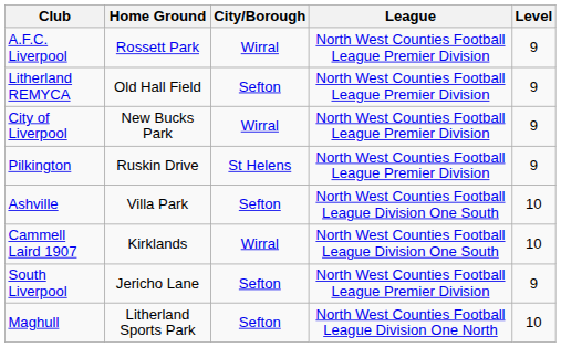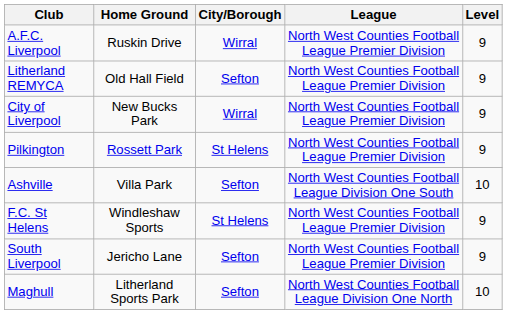 <table class="wikitable sortable" border="1" style="text-align:center;">
 <tr>
 <th>Club<br></th>
 <th>Home Ground</th>
 <th>City/Borough</th>
 <th>League</th>
 <th>Level</th>
 </tr>
 <tr>
 <td style="text-align:left;"><a href='#'>A.F.C. Liverpool</a></td>
-<td><a href='#'>Rossett Park</a></td>
+<td>Ruskin Drive</td>
 <td><a href='#'>Wirral</a></td>
 <td><a href='#'>North West Counties Football League Premier Division</a></td>
 <td>9</td>
 </tr>
 <tr>
 <td style="text-align:left;"><a href='#'>Litherland REMYCA</a></td>
 <td>Old Hall Field</td>
 <td><a href='#'>Sefton</a></td>
 <td><a href='#'>North West Counties Football League Premier Division</a></td>
 <td>9</td>
 </tr>
 <tr>
 <td style="text-align:left;"><a href='#'>City of Liverpool</a></td>
 <td>New Bucks Park</td>
 <td><a href='#'>Wirral</a></td>
 <td><a href='#'>North West Counties Football League Premier Division</a></td>
 <td>9</td>
 </tr>
 <tr>
 <td style="text-align:left;"><a href='#'>Pilkington</a></td>
-<td>Ruskin Drive</td>
+<td><a href='#'>Rossett Park</a></td>
 <td><a href='#'>St Helens</a></td>
 <td><a href='#'>North West Counties Football League Premier Division</a></td>
 <td>9</td>
 </tr>
 <tr>
 <td style="text-align:left;"><a href='#'>Ashville</a></td>
 <td>Villa Park</td>
 <td><a href='#'>Sefton</a></td>
 <td><a href='#'>North West Counties Football League Division One South</a></td>
 <td>10</td>
 </tr>
 <tr>
-<td style="text-align:left;"><a href='#'>Cammell Laird 1907</a></td>
-<td>Kirklands</td>
-<td><a href='#'>Wirral</a></td>
-<td><a href='#'>North West Counties Football League Division One South</a></td>
-<td>10</td>
+<td style="text-align:left;"><a href='#'>F.C. St Helens</a></td>
+<td>Windleshaw Sports</td>
+<td><a href='#'>St Helens</a></td>
+<td><a href='#'>North West Counties Football League Premier Division</a></td>
+<td>9</td>
 </tr>
 <tr>
 <td style="text-align:left;"><a href='#'>South Liverpool</a></td>
 <td>Jericho Lane</td>
 <td><a href='#'>Sefton</a></td>
 <td><a href='#'>North West Counties Football League Premier Division</a></td>
 <td>9</td>
 </tr>
 <tr>
 <td style="text-align:left;"><a href='#'>Maghull</a></td>
 <td>Litherland Sports Park</td>
 <td><a href='#'>Sefton</a></td>
 <td><a href='#'>North West Counties Football League Division One North</a></td>
 <td>10</td>
 </tr>
 </table>
